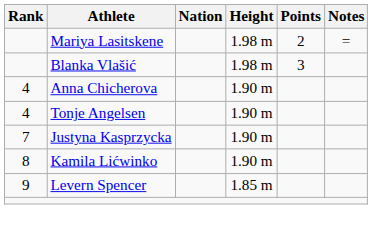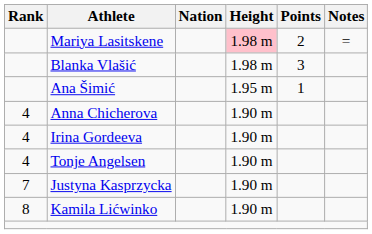 <table class="wikitable sortable" style="text-align:center;">
 <tr>
 <th scope="col" style="width: 10px;">Rank</th>
 <th scope="col">Athlete</th>
 <th scope="col">Nation</th>
 <th scope="col">Height</th>
 <th scope="col">Points</th>
 <th scope="col">Notes</th>
 </tr>
 <tr>
 <td></td>
 <td align="left"><a href='#'>Mariya Lasitskene</a></td>
 <td align="left"></td>
-<td>1.98 m</td>
+<td style="background: pink;">1.98 m</td>
 <td>2</td>
 <td>=</td>
 </tr>
 <tr>
 <td></td>
 <td align="left"><a href='#'>Blanka Vlašić</a></td>
 <td align="left"></td>
 <td>1.98 m</td>
 <td>3</td>
 <td></td>
 </tr>
 <tr>
+<td></td>
+<td align="left"><a href='#'>Ana Šimić</a></td>
+<td align="left"></td>
+<td>1.95 m</td>
+<td>1</td>
+<td></td>
+</tr>
+<tr>
 <td>4</td>
 <td align="left"><a href='#'>Anna Chicherova</a></td>
+<td align="left"></td>
+<td>1.90 m</td>
+<td></td>
+<td></td>
+</tr>
+<tr>
+<td>4</td>
+<td align="left"><a href='#'>Irina Gordeeva</a></td>
 <td align="left"></td>
 <td>1.90 m</td>
 <td></td>
 <td></td>
 </tr>
 <tr>
 <td>4</td>
 <td align="left"><a href='#'>Tonje Angelsen</a></td>
 <td align="left"></td>
 <td>1.90 m</td>
 <td></td>
 <td></td>
 </tr>
 <tr>
 <td>7</td>
 <td align="left"><a href='#'>Justyna Kasprzycka</a></td>
 <td align="left"></td>
 <td>1.90 m</td>
 <td></td>
 <td></td>
 </tr>
 <tr>
 <td>8</td>
 <td align="left"><a href='#'>Kamila Lićwinko</a></td>
 <td align="left"></td>
 <td>1.90 m</td>
 <td></td>
 <td></td>
 </tr>
-<tr>
-<td>9</td>
-<td align="left"><a href='#'>Levern Spencer</a></td>
-<td align="left"></td>
-<td>1.85 m</td>
-<td></td>
-<td></td>
-</tr>
 <tr class="sortbottom">
 <td colspan="6"></td>
 </tr>
 </table>
